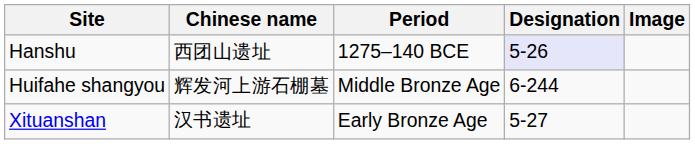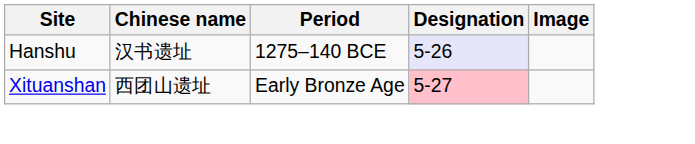 <table class="wikitable">
 <tr>
 <th>Site</th>
 <th>Chinese name</th>
 <th>Period</th>
 <th>Designation</th>
 <th>Image</th>
 </tr>
 <tr>
 <td>Hanshu</td>
-<td>西团山遗址</td>
+<td>汉书遗址</td>
 <td>1275–140 BCE</td>
 <td style="background: lavender;">5-26</td>
 <td></td>
 </tr>
 <tr>
-<td>Huifahe shangyou</td>
-<td>辉发河上游石棚墓</td>
-<td>Middle Bronze Age</td>
-<td>6-244</td>
-<td></td>
-</tr>
-<tr>
 <td><a href='#'>Xituanshan</a></td>
-<td>汉书遗址</td>
+<td>西团山遗址</td>
 <td>Early Bronze Age</td>
-<td>5-27</td>
+<td style="background: pink;">5-27</td>
 <td></td>
 </tr>
 </table>
